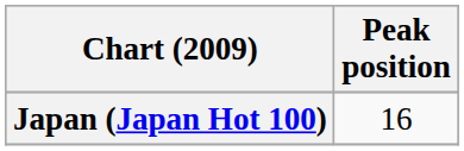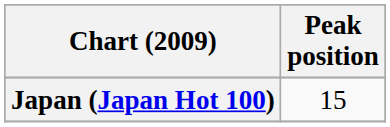 <table class="wikitable plainrowheaders sortable" style="text-align:center;">
 <tr>
 <th scope="col">Chart (2009)</th>
 <th scope="col">Peak<br>position</th>
 </tr>
 <tr>
 </tr>
 <tr>
 <th scope="row">Japan (<a href='#'>Japan Hot 100</a>)</th>
-<td>16</td>
+<td>15</td>
 </tr>
 <tr>
 </tr>
 <tr>
 </tr>
 <tr>
 </tr>
 <tr>
 </tr>
 <tr>
 </tr>
 </table>
